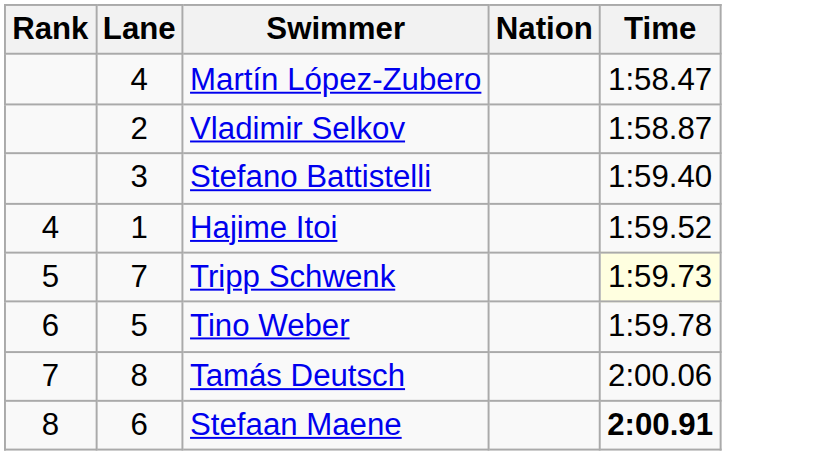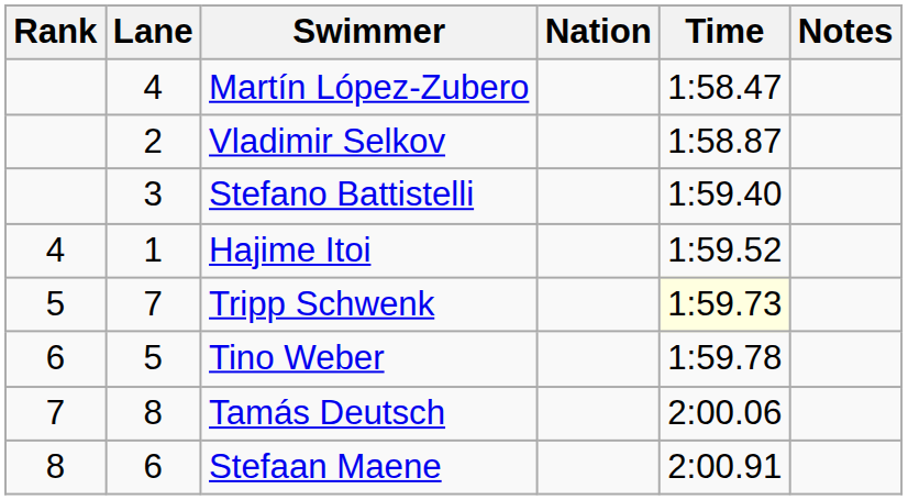 <table class="wikitable sortable" style="text-align:center">
 <tr>
 <th>Rank</th>
 <th>Lane</th>
 <th>Swimmer</th>
 <th>Nation</th>
 <th>Time</th>
+<th>Notes</th>
 </tr>
 <tr>
 <td></td>
 <td>4</td>
 <td align=left><a href='#'>Martín López-Zubero</a></td>
 <td align=left></td>
 <td>1:58.47</td>
+<td></td>
 </tr>
 <tr>
 <td></td>
 <td>2</td>
 <td align=left><a href='#'>Vladimir Selkov</a></td>
 <td align=left></td>
 <td>1:58.87</td>
+<td></td>
 </tr>
 <tr>
 <td></td>
 <td>3</td>
 <td align=left><a href='#'>Stefano Battistelli</a></td>
 <td align=left></td>
 <td>1:59.40</td>
+<td></td>
 </tr>
 <tr>
 <td>4</td>
 <td>1</td>
 <td align=left><a href='#'>Hajime Itoi</a></td>
 <td align=left></td>
 <td>1:59.52</td>
+<td></td>
 </tr>
 <tr>
 <td>5</td>
 <td>7</td>
 <td align=left><a href='#'>Tripp Schwenk</a></td>
 <td align=left></td>
 <td style="background: lightyellow;">1:59.73</td>
+<td></td>
 </tr>
 <tr>
 <td>6</td>
 <td>5</td>
 <td align=left><a href='#'>Tino Weber</a></td>
 <td align=left></td>
 <td>1:59.78</td>
+<td></td>
 </tr>
 <tr>
 <td>7</td>
 <td>8</td>
 <td align=left><a href='#'>Tamás Deutsch</a></td>
 <td align=left></td>
 <td>2:00.06</td>
+<td></td>
 </tr>
 <tr>
 <td>8</td>
 <td>6</td>
 <td align=left><a href='#'>Stefaan Maene</a></td>
 <td align=left></td>
-<td><strong>2:00.91</strong></td>
+<td>2:00.91</td>
+<td></td>
 </tr>
 </table>
